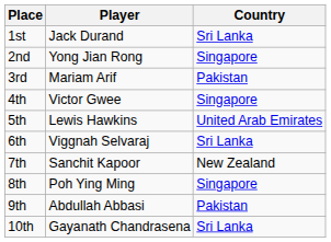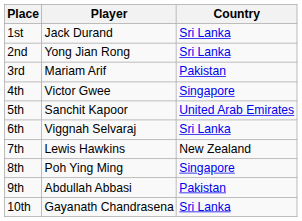 <table class="wikitable">
 <tr>
 <th>Place</th>
 <th>Player</th>
 <th>Country</th>
 </tr>
 <tr>
 <td>1st</td>
 <td>Jack Durand</td>
 <td><a href='#'>Sri Lanka</a></td>
 </tr>
 <tr>
 <td>2nd</td>
 <td>Yong Jian Rong</td>
-<td><a href='#'>Singapore</a></td>
+<td><a href='#'>Sri Lanka</a></td>
 </tr>
 <tr>
 <td>3rd</td>
 <td>Mariam Arif</td>
 <td><a href='#'>Pakistan</a></td>
 </tr>
 <tr>
 <td>4th</td>
 <td>Victor Gwee</td>
 <td><a href='#'>Singapore</a></td>
 </tr>
 <tr>
 <td>5th</td>
-<td>Lewis Hawkins</td>
+<td>Sanchit Kapoor</td>
 <td><a href='#'>United Arab Emirates</a></td>
 </tr>
 <tr>
 <td>6th</td>
 <td>Viggnah Selvaraj</td>
 <td><a href='#'>Sri Lanka</a></td>
 </tr>
 <tr>
 <td>7th</td>
-<td>Sanchit Kapoor</td>
+<td>Lewis Hawkins</td>
 <td>New Zealand</td>
 </tr>
 <tr>
 <td>8th</td>
 <td>Poh Ying Ming</td>
 <td><a href='#'>Singapore</a></td>
 </tr>
 <tr>
 <td>9th</td>
 <td>Abdullah Abbasi</td>
 <td><a href='#'>Pakistan</a></td>
 </tr>
 <tr>
 <td>10th</td>
 <td>Gayanath Chandrasena</td>
 <td><a href='#'>Sri Lanka</a></td>
 </tr>
 </table>
